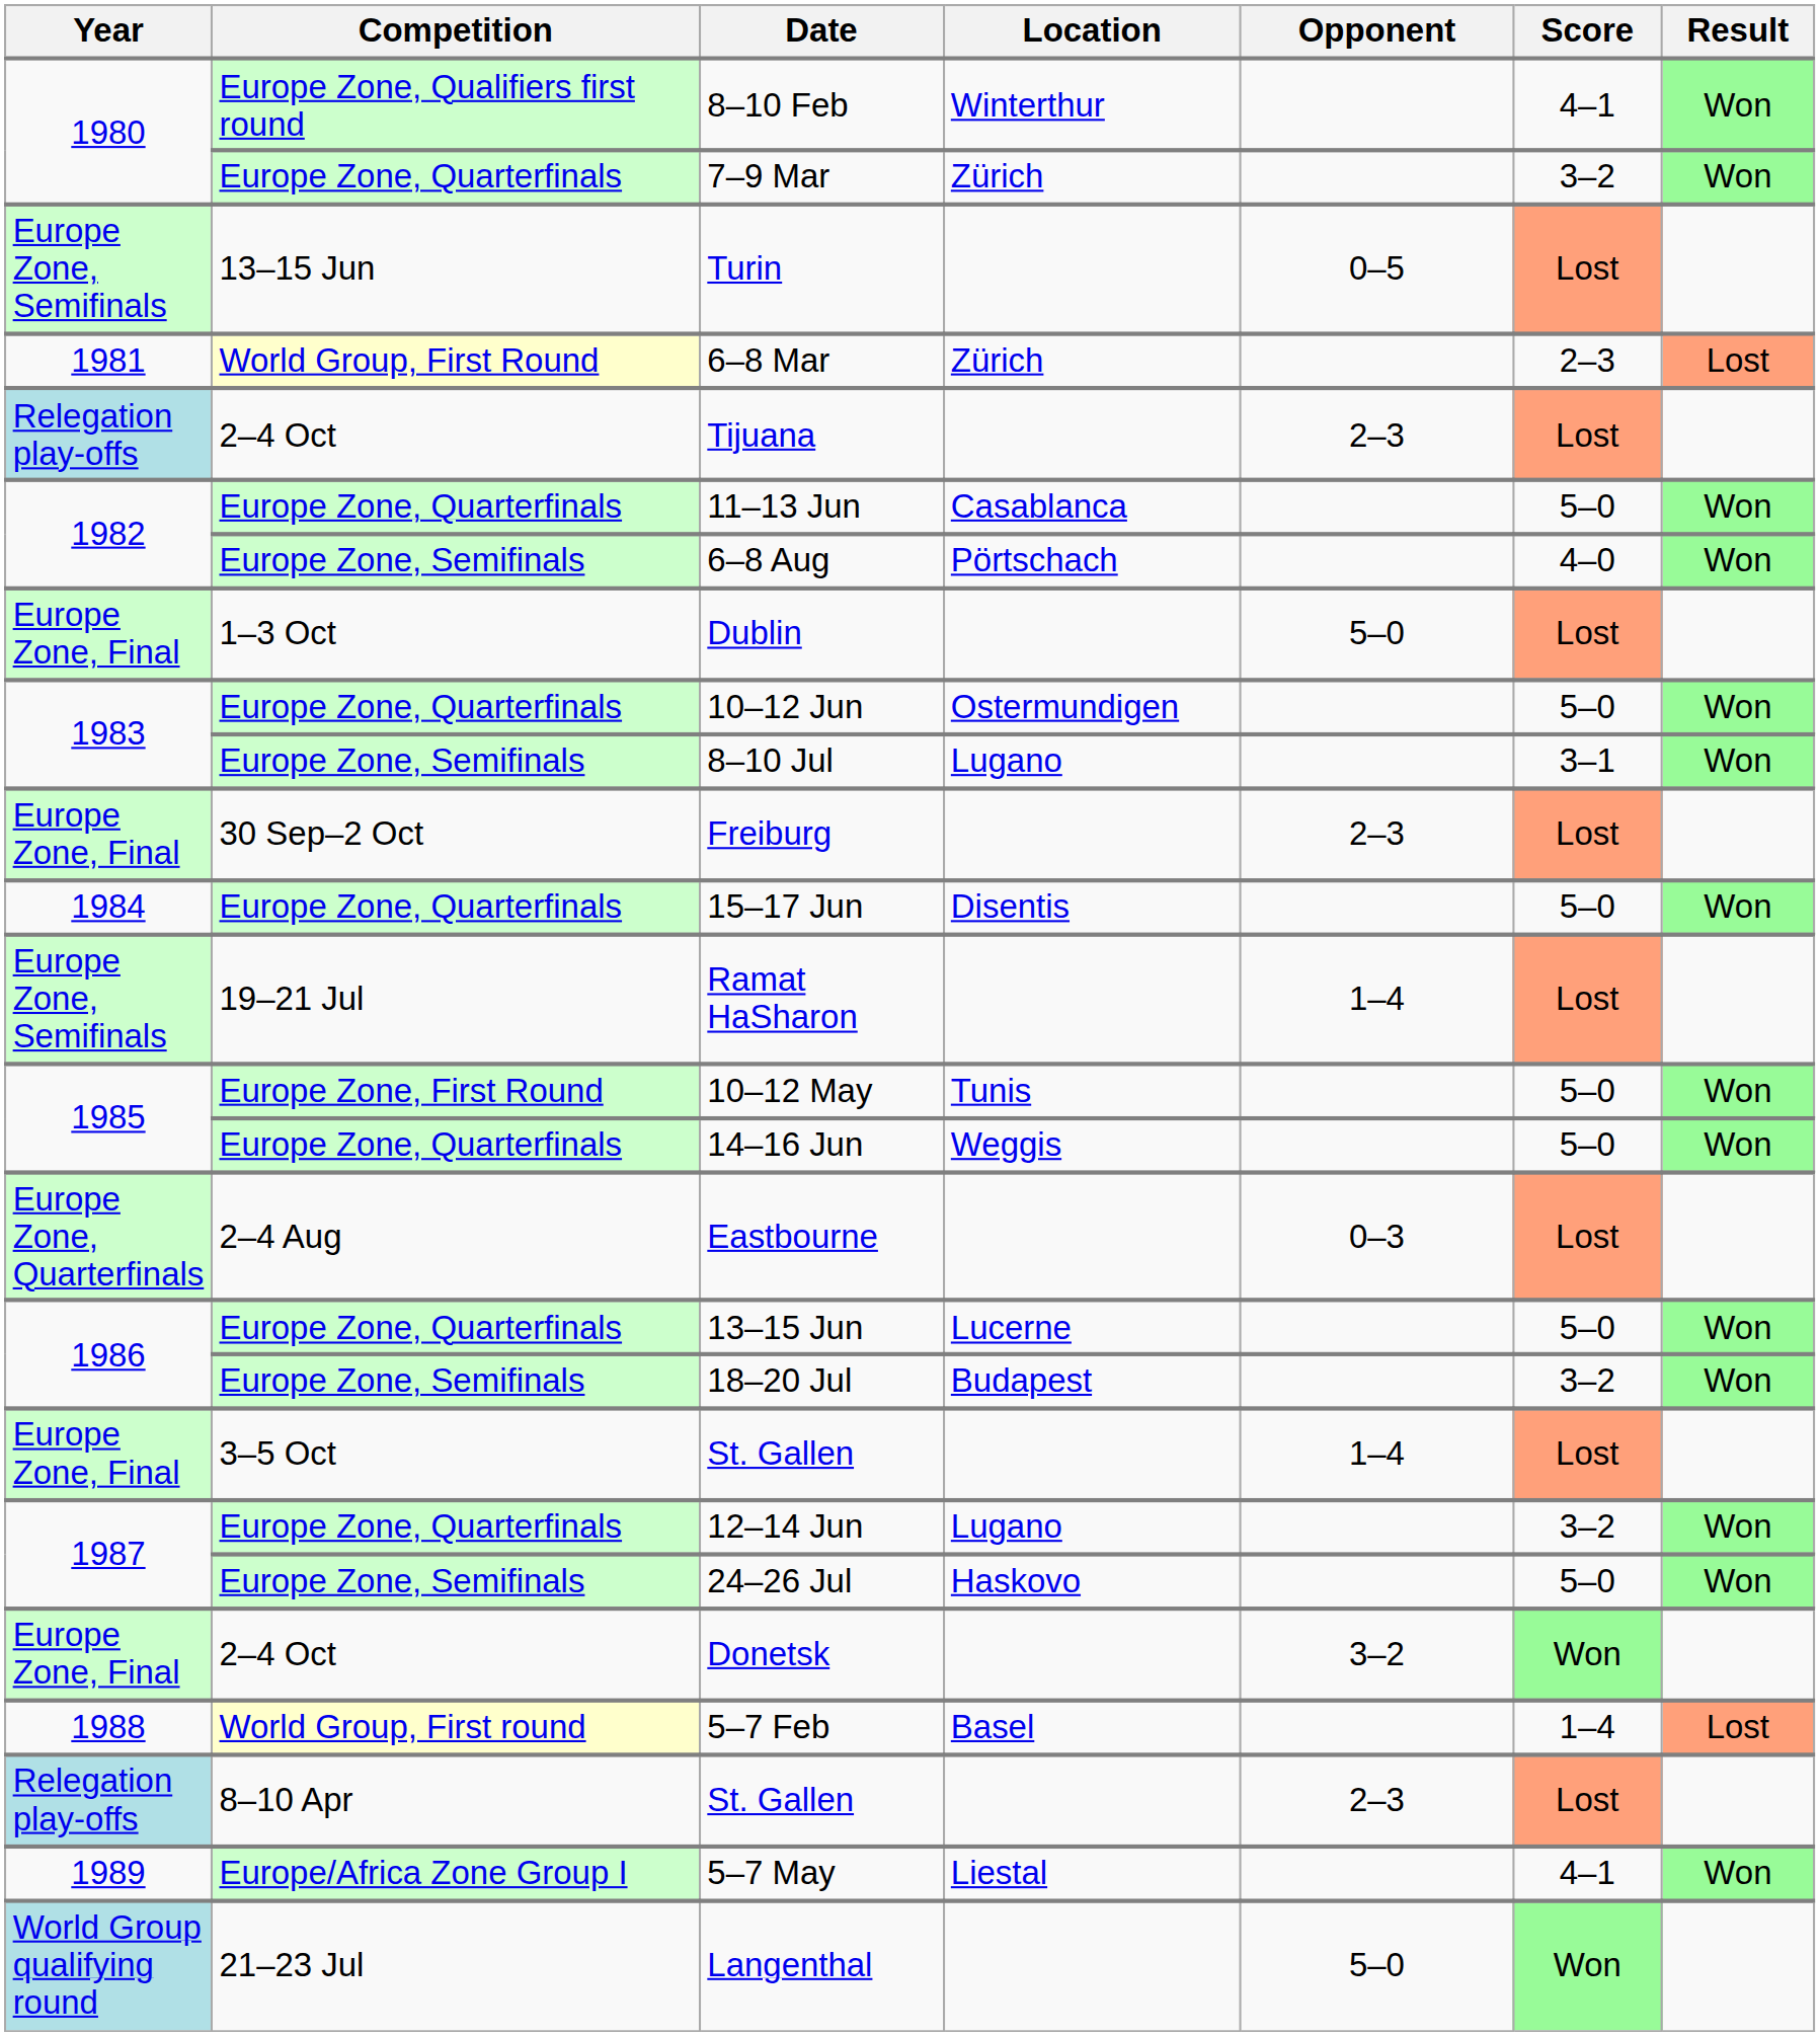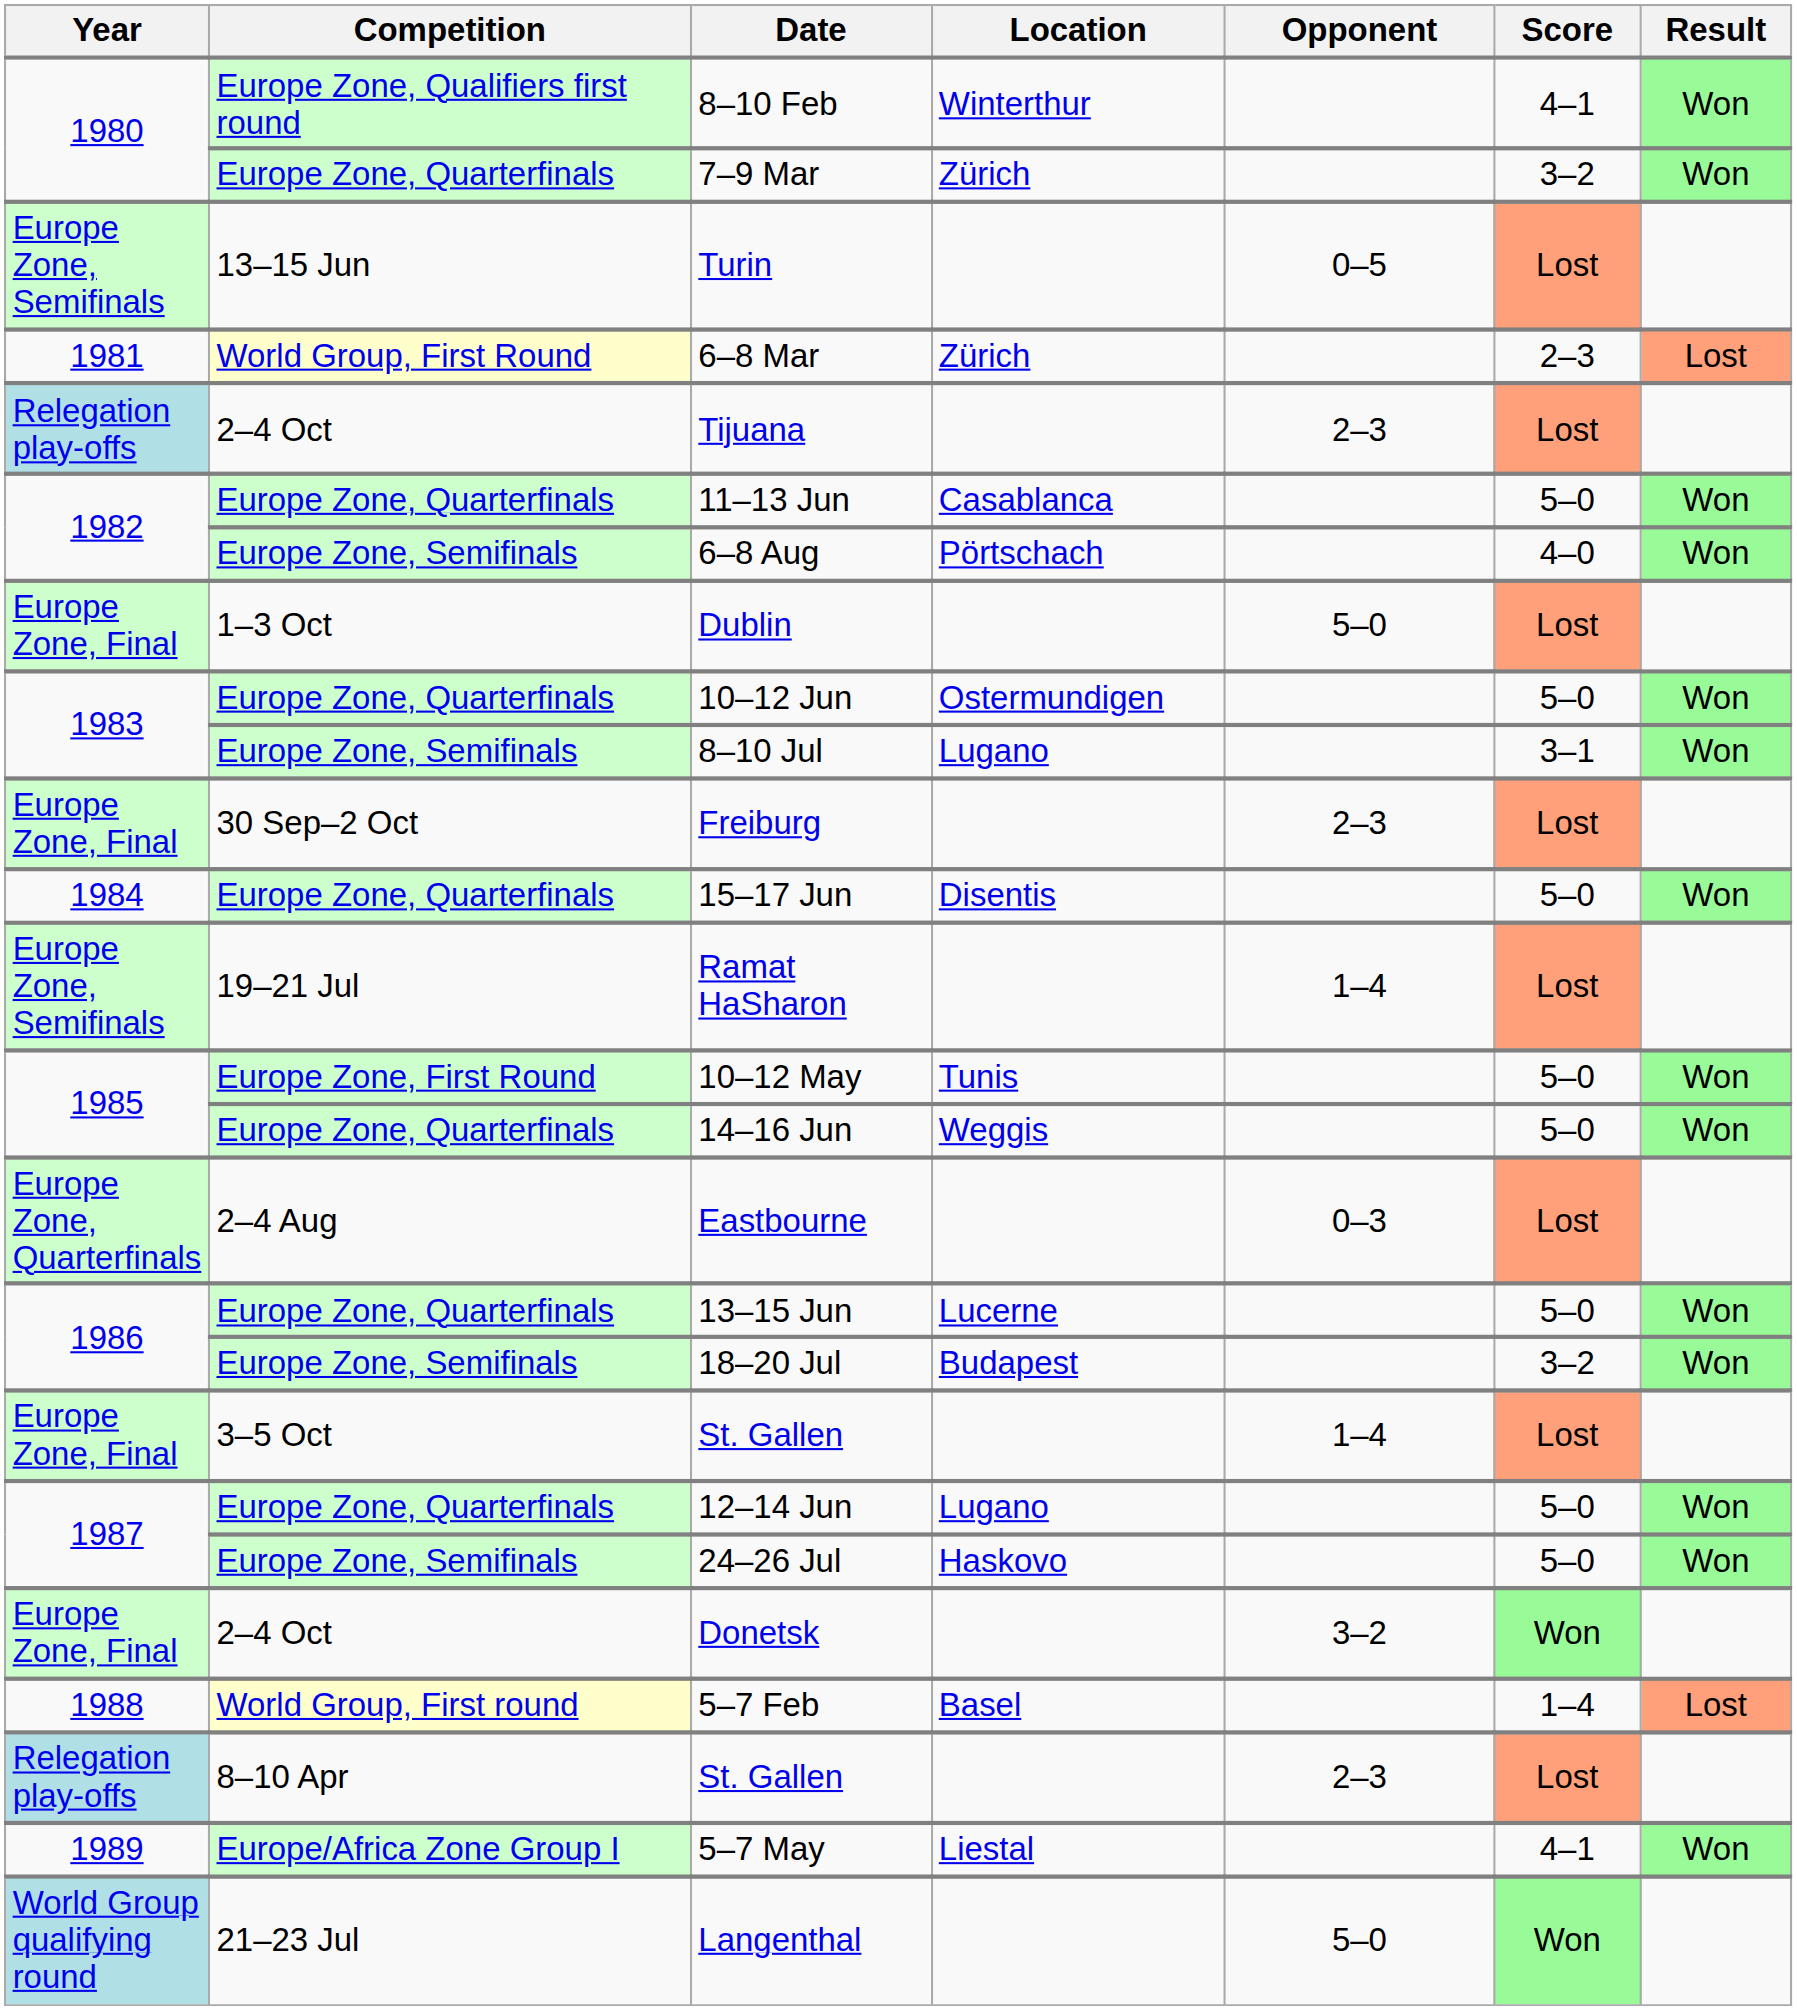 <table class="wikitable collapsible collapsed">
 <tr>
 <th width="50">Year</th>
 <th width="300">Competition</th>
 <th width="125">Date</th>
 <th width="150">Location</th>
 <th width="150">Opponent</th>
 <th width="75">Score</th>
 <th width="75">Result</th>
 </tr>
 <tr style="border-top:2px solid gray;">
 <td align="center" rowspan="3"><a href='#'>1980</a></td>
 <td style="background:#cfc;"><a href='#'>Europe Zone, Qualifiers first round</a></td>
 <td>8–10 Feb</td>
 <td> <a href='#'>Winterthur</a></td>
 <td></td>
 <td align="center">4–1</td>
 <td align="center" bgcolor="#98FB98">Won</td>
 </tr>
 <tr>
 </tr>
 <tr style="border-top:2px solid gray;">
 <td style="background:#cfc;"><a href='#'>Europe Zone, Quarterfinals</a></td>
 <td>7–9 Mar</td>
 <td> <a href='#'>Zürich</a></td>
 <td></td>
 <td align="center">3–2</td>
 <td align="center" bgcolor="#98FB98">Won</td>
 </tr>
 <tr>
 </tr>
 <tr style="border-top:2px solid gray;">
 <td style="background:#cfc;"><a href='#'>Europe Zone, Semifinals</a></td>
 <td>13–15 Jun</td>
 <td> <a href='#'>Turin</a></td>
 <td></td>
 <td align="center">0–5</td>
 <td align="center" bgcolor="#FFA07A">Lost</td>
 </tr>
 <tr>
 </tr>
 <tr style="border-top:2px solid gray;">
 <td align="center" rowspan="2"><a href='#'>1981</a></td>
 <td style="background:#ffc;"><a href='#'>World Group, First Round</a></td>
 <td>6–8 Mar</td>
 <td> <a href='#'>Zürich</a></td>
 <td></td>
 <td align="center">2–3</td>
 <td align="center" bgcolor="#FFA07A">Lost</td>
 </tr>
 <tr>
 </tr>
 <tr style="border-top:2px solid gray;">
 <td style="background:#B0E0E6;"><a href='#'>Relegation play-offs</a></td>
 <td>2–4 Oct</td>
 <td> <a href='#'>Tijuana</a></td>
 <td></td>
 <td align="center">2–3</td>
 <td align="center" bgcolor="#FFA07A">Lost</td>
 </tr>
 <tr>
 </tr>
 <tr style="border-top:2px solid gray;">
 <td align="center" rowspan="3"><a href='#'>1982</a></td>
 <td style="background:#cfc;"><a href='#'>Europe Zone, Quarterfinals</a></td>
 <td>11–13 Jun</td>
 <td> <a href='#'>Casablanca</a></td>
 <td></td>
 <td align="center">5–0</td>
 <td align="center" bgcolor="#98FB98">Won</td>
 </tr>
 <tr>
 </tr>
 <tr style="border-top:2px solid gray;">
 <td style="background:#cfc;"><a href='#'>Europe Zone, Semifinals</a></td>
 <td>6–8 Aug</td>
 <td> <a href='#'>Pörtschach</a></td>
 <td></td>
 <td align="center">4–0</td>
 <td align="center" bgcolor="#98FB98">Won</td>
 </tr>
 <tr>
 </tr>
 <tr style="border-top:2px solid gray;">
 <td style="background:#cfc;"><a href='#'>Europe Zone, Final</a></td>
 <td>1–3 Oct</td>
 <td> <a href='#'>Dublin</a></td>
 <td></td>
 <td align="center">5–0</td>
 <td align="center" bgcolor="#FFA07A">Lost</td>
 </tr>
 <tr>
 </tr>
 <tr style="border-top:2px solid gray;">
 <td align="center" rowspan="3"><a href='#'>1983</a></td>
 <td style="background:#cfc;"><a href='#'>Europe Zone, Quarterfinals</a></td>
 <td>10–12 Jun</td>
 <td> <a href='#'>Ostermundigen</a></td>
 <td></td>
 <td align="center">5–0</td>
 <td align="center" bgcolor="#98FB98">Won</td>
 </tr>
 <tr>
 </tr>
 <tr style="border-top:2px solid gray;">
 <td style="background:#cfc;"><a href='#'>Europe Zone, Semifinals</a></td>
 <td>8–10 Jul</td>
 <td> <a href='#'>Lugano</a></td>
 <td></td>
 <td align="center">3–1</td>
 <td align="center" bgcolor="#98FB98">Won</td>
 </tr>
 <tr>
 </tr>
 <tr style="border-top:2px solid gray;">
 <td style="background:#cfc;"><a href='#'>Europe Zone, Final</a></td>
 <td>30 Sep–2 Oct</td>
 <td> <a href='#'>Freiburg</a></td>
 <td></td>
 <td align="center">2–3</td>
 <td align="center" bgcolor="#FFA07A">Lost</td>
 </tr>
 <tr>
 </tr>
 <tr style="border-top:2px solid gray;">
 <td align="center" rowspan="2"><a href='#'>1984</a></td>
 <td style="background:#cfc;"><a href='#'>Europe Zone, Quarterfinals</a></td>
 <td>15–17 Jun</td>
 <td> <a href='#'>Disentis</a></td>
 <td></td>
 <td align="center">5–0</td>
 <td align="center" bgcolor="#98FB98">Won</td>
 </tr>
 <tr>
 </tr>
 <tr style="border-top:2px solid gray;">
 <td style="background:#cfc;"><a href='#'>Europe Zone, Semifinals</a></td>
 <td>19–21 Jul</td>
 <td> <a href='#'>Ramat HaSharon</a></td>
 <td></td>
 <td align="center">1–4</td>
 <td align="center" bgcolor="#FFA07A">Lost</td>
 </tr>
 <tr>
 </tr>
 <tr style="border-top:2px solid gray;">
 <td align="center" rowspan="3"><a href='#'>1985</a></td>
 <td style="background:#cfc;"><a href='#'>Europe Zone, First Round</a></td>
 <td>10–12 May</td>
 <td> <a href='#'>Tunis</a></td>
 <td></td>
 <td align="center">5–0</td>
 <td align="center" bgcolor="#98FB98">Won</td>
 </tr>
 <tr>
 </tr>
 <tr style="border-top:2px solid gray;">
 <td style="background:#cfc;"><a href='#'>Europe Zone, Quarterfinals</a></td>
 <td>14–16 Jun</td>
 <td> <a href='#'>Weggis</a></td>
 <td></td>
 <td align="center">5–0</td>
 <td align="center" bgcolor="#98FB98">Won</td>
 </tr>
 <tr>
 </tr>
 <tr style="border-top:2px solid gray;">
 <td style="background:#cfc;"><a href='#'>Europe Zone, Quarterfinals</a></td>
 <td>2–4 Aug</td>
 <td> <a href='#'>Eastbourne</a></td>
 <td></td>
 <td align="center">0–3</td>
 <td align="center" bgcolor="#FFA07A">Lost</td>
 </tr>
 <tr>
 </tr>
 <tr style="border-top:2px solid gray;">
 <td align="center" rowspan="3"><a href='#'>1986</a></td>
 <td style="background:#cfc;"><a href='#'>Europe Zone, Quarterfinals</a></td>
 <td>13–15 Jun</td>
 <td> <a href='#'>Lucerne</a></td>
 <td></td>
 <td align="center">5–0</td>
 <td align="center" bgcolor="#98FB98">Won</td>
 </tr>
 <tr>
 </tr>
 <tr style="border-top:2px solid gray;">
 <td style="background:#cfc;"><a href='#'>Europe Zone, Semifinals</a></td>
 <td>18–20 Jul</td>
 <td> <a href='#'>Budapest</a></td>
 <td></td>
 <td align="center">3–2</td>
 <td align="center" bgcolor="#98FB98">Won</td>
 </tr>
 <tr>
 </tr>
 <tr style="border-top:2px solid gray;">
 <td style="background:#cfc;"><a href='#'>Europe Zone, Final</a></td>
 <td>3–5 Oct</td>
 <td> <a href='#'>St. Gallen</a></td>
 <td></td>
 <td align="center">1–4</td>
 <td align="center" bgcolor="#FFA07A">Lost</td>
 </tr>
 <tr>
 </tr>
 <tr style="border-top:2px solid gray;">
 <td align="center" rowspan="3"><a href='#'>1987</a></td>
 <td style="background:#cfc;"><a href='#'>Europe Zone, Quarterfinals</a></td>
 <td>12–14 Jun</td>
 <td> <a href='#'>Lugano</a></td>
 <td></td>
-<td align="center">3–2</td>
+<td align="center">5–0</td>
 <td align="center" bgcolor="#98FB98">Won</td>
 </tr>
 <tr>
 </tr>
 <tr style="border-top:2px solid gray;">
 <td style="background:#cfc;"><a href='#'>Europe Zone, Semifinals</a></td>
 <td>24–26 Jul</td>
 <td> <a href='#'>Haskovo</a></td>
 <td></td>
 <td align="center">5–0</td>
 <td align="center" bgcolor="#98FB98">Won</td>
 </tr>
 <tr>
 </tr>
 <tr style="border-top:2px solid gray;">
 <td style="background:#cfc;"><a href='#'>Europe Zone, Final</a></td>
 <td>2–4 Oct</td>
 <td> <a href='#'>Donetsk</a></td>
 <td></td>
 <td align="center">3–2</td>
 <td align="center" bgcolor="#98FB98">Won</td>
 </tr>
 <tr>
 </tr>
 <tr style="border-top:2px solid gray;">
 <td align="center" rowspan="2"><a href='#'>1988</a></td>
 <td style="background:#ffc;"><a href='#'>World Group, First round</a></td>
 <td>5–7 Feb</td>
 <td> <a href='#'>Basel</a></td>
 <td></td>
 <td align="center">1–4</td>
 <td align="center" bgcolor="#FFA07A">Lost</td>
 </tr>
 <tr>
 </tr>
 <tr style="border-top:2px solid gray;">
 <td style="background:#B0E0E6;"><a href='#'>Relegation play-offs</a></td>
 <td>8–10 Apr</td>
 <td> <a href='#'>St. Gallen</a></td>
 <td></td>
 <td align="center">2–3</td>
 <td align="center" bgcolor="#FFA07A">Lost</td>
 </tr>
 <tr>
 </tr>
 <tr style="border-top:2px solid gray;">
 <td align="center" rowspan="2"><a href='#'>1989</a></td>
 <td style="background:#cfc;"><a href='#'>Europe/Africa Zone Group I</a></td>
 <td>5–7 May</td>
 <td> <a href='#'>Liestal</a></td>
 <td></td>
 <td align="center">4–1</td>
 <td align="center" bgcolor="#98FB98">Won</td>
 </tr>
 <tr>
 </tr>
 <tr style="border-top:2px solid gray;">
 <td style="background:#B0E0E6;"><a href='#'>World Group qualifying round</a></td>
 <td>21–23 Jul</td>
 <td> <a href='#'>Langenthal</a></td>
 <td></td>
 <td align="center">5–0</td>
 <td align="center" bgcolor="#98FB98">Won</td>
 </tr>
 </table>
